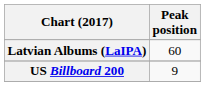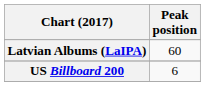 <table class="wikitable sortable plainrowheaders" style="text-align:center">
 <tr>
 <th scope="col">Chart (2017)</th>
 <th scope="col">Peak<br> position</th>
 </tr>
 <tr>
 </tr>
 <tr>
 </tr>
 <tr>
 </tr>
 <tr>
 <th scope="row">Latvian Albums (<a href='#'>LaIPA</a>)</th>
 <td>60</td>
 </tr>
 <tr>
 </tr>
 <tr>
 </tr>
 <tr>
 <th scope="row">US <a href='#'><em>Billboard</em> 200</a></th>
-<td>9</td>
+<td>6</td>
 </tr>
 <tr>
 </tr>
 </table>
